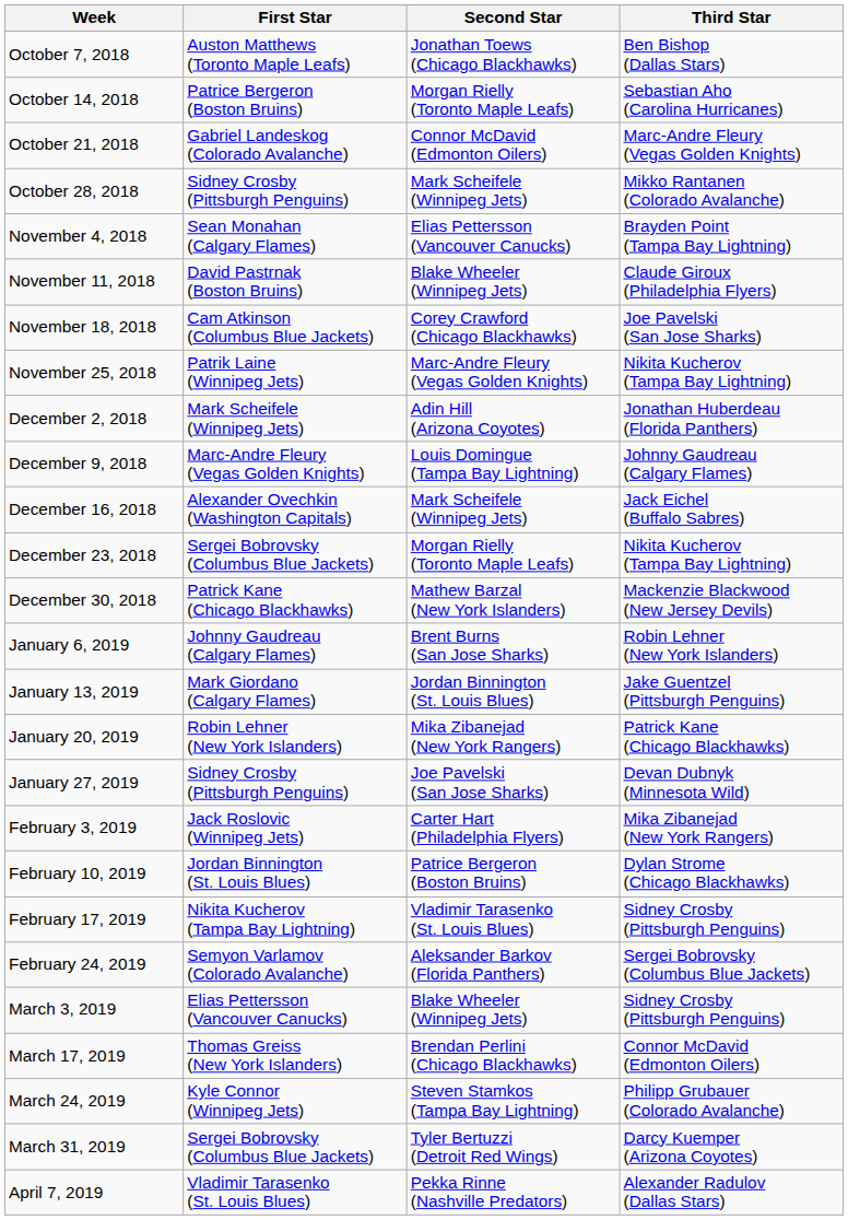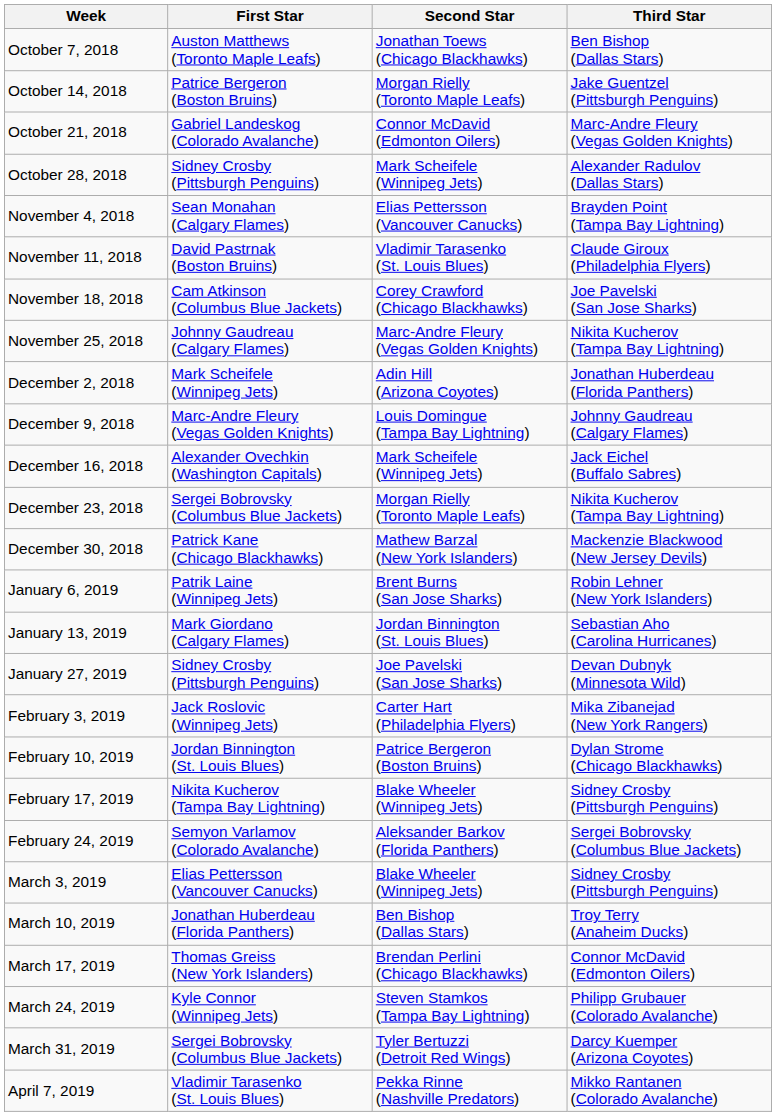 <table class="wikitable" style="width: 50em;">
 <tr style="text-align:center;">
 <th>Week</th>
 <th>First Star</th>
 <th>Second Star</th>
 <th>Third Star</th>
 </tr>
 <tr>
 <td>October 7, 2018</td>
 <td><a href='#'>Auston Matthews</a><br>(<a href='#'>Toronto Maple Leafs</a>)</td>
 <td><a href='#'>Jonathan Toews</a><br>(<a href='#'>Chicago Blackhawks</a>)</td>
 <td><a href='#'>Ben Bishop</a><br>(<a href='#'>Dallas Stars</a>)</td>
 </tr>
 <tr>
 <td>October 14, 2018</td>
 <td><a href='#'>Patrice Bergeron</a><br>(<a href='#'>Boston Bruins</a>)</td>
 <td><a href='#'>Morgan Rielly</a><br>(<a href='#'>Toronto Maple Leafs</a>)</td>
-<td><a href='#'>Sebastian Aho</a><br>(<a href='#'>Carolina Hurricanes</a>)</td>
+<td><a href='#'>Jake Guentzel</a><br>(<a href='#'>Pittsburgh Penguins</a>)</td>
 </tr>
 <tr>
 <td>October 21, 2018</td>
 <td><a href='#'>Gabriel Landeskog</a><br>(<a href='#'>Colorado Avalanche</a>)</td>
 <td><a href='#'>Connor McDavid</a><br>(<a href='#'>Edmonton Oilers</a>)</td>
 <td><a href='#'>Marc-Andre Fleury</a><br>(<a href='#'>Vegas Golden Knights</a>)</td>
 </tr>
 <tr>
 <td>October 28, 2018</td>
 <td><a href='#'>Sidney Crosby</a><br>(<a href='#'>Pittsburgh Penguins</a>)</td>
 <td><a href='#'>Mark Scheifele </a><br>(<a href='#'>Winnipeg Jets</a>)</td>
-<td><a href='#'>Mikko Rantanen</a><br>(<a href='#'>Colorado Avalanche</a>)</td>
+<td><a href='#'>Alexander Radulov</a><br>(<a href='#'>Dallas Stars</a>)</td>
 </tr>
 <tr>
 <td>November 4, 2018</td>
 <td><a href='#'>Sean Monahan</a><br>(<a href='#'>Calgary Flames</a>)</td>
 <td><a href='#'>Elias Pettersson</a><br>(<a href='#'>Vancouver Canucks</a>)</td>
 <td><a href='#'>Brayden Point</a><br>(<a href='#'>Tampa Bay Lightning</a>)</td>
 </tr>
 <tr>
 <td>November 11, 2018</td>
 <td><a href='#'>David Pastrnak</a><br>(<a href='#'>Boston Bruins</a>)</td>
-<td><a href='#'>Blake Wheeler</a><br>(<a href='#'>Winnipeg Jets</a>)</td>
+<td><a href='#'>Vladimir Tarasenko</a><br>(<a href='#'>St. Louis Blues</a>)</td>
 <td><a href='#'>Claude Giroux</a><br>(<a href='#'>Philadelphia Flyers</a>)</td>
 </tr>
 <tr>
 <td>November 18, 2018</td>
 <td><a href='#'>Cam Atkinson</a><br>(<a href='#'>Columbus Blue Jackets</a>)</td>
 <td><a href='#'>Corey Crawford</a><br>(<a href='#'>Chicago Blackhawks</a>)</td>
 <td><a href='#'>Joe Pavelski</a><br>(<a href='#'>San Jose Sharks</a>)</td>
 </tr>
 <tr>
 <td>November 25, 2018</td>
-<td><a href='#'>Patrik Laine</a><br>(<a href='#'>Winnipeg Jets</a>)</td>
+<td><a href='#'>Johnny Gaudreau</a><br>(<a href='#'>Calgary Flames</a>)</td>
 <td><a href='#'>Marc-Andre Fleury</a><br>(<a href='#'>Vegas Golden Knights</a>)</td>
 <td><a href='#'>Nikita Kucherov</a><br>(<a href='#'>Tampa Bay Lightning</a>)</td>
 </tr>
 <tr>
 <td>December 2, 2018</td>
 <td><a href='#'>Mark Scheifele</a><br>(<a href='#'>Winnipeg Jets</a>)</td>
 <td><a href='#'>Adin Hill</a><br>(<a href='#'>Arizona Coyotes</a>)</td>
 <td><a href='#'>Jonathan Huberdeau</a><br>(<a href='#'>Florida Panthers</a>)</td>
 </tr>
 <tr>
 <td>December 9, 2018</td>
 <td><a href='#'>Marc-Andre Fleury</a><br>(<a href='#'>Vegas Golden Knights</a>)</td>
 <td><a href='#'>Louis Domingue</a><br>(<a href='#'>Tampa Bay Lightning</a>)</td>
 <td><a href='#'>Johnny Gaudreau</a><br>(<a href='#'>Calgary Flames</a>)</td>
 </tr>
 <tr>
 <td>December 16, 2018</td>
 <td><a href='#'>Alexander Ovechkin</a><br>(<a href='#'>Washington Capitals</a>)</td>
 <td><a href='#'>Mark Scheifele</a><br>(<a href='#'>Winnipeg Jets</a>)</td>
 <td><a href='#'>Jack Eichel</a><br>(<a href='#'>Buffalo Sabres</a>)</td>
 </tr>
 <tr>
 <td>December 23, 2018</td>
 <td><a href='#'>Sergei Bobrovsky</a><br>(<a href='#'>Columbus Blue Jackets</a>)</td>
 <td><a href='#'>Morgan Rielly</a><br>(<a href='#'>Toronto Maple Leafs</a>)</td>
 <td><a href='#'>Nikita Kucherov</a><br>(<a href='#'>Tampa Bay Lightning</a>)</td>
 </tr>
 <tr>
 <td>December 30, 2018</td>
 <td><a href='#'>Patrick Kane</a><br>(<a href='#'>Chicago Blackhawks</a>)</td>
 <td><a href='#'>Mathew Barzal</a><br>(<a href='#'>New York Islanders</a>)</td>
 <td><a href='#'>Mackenzie Blackwood</a><br>(<a href='#'>New Jersey Devils</a>)</td>
 </tr>
 <tr>
 <td>January 6, 2019</td>
-<td><a href='#'>Johnny Gaudreau</a><br>(<a href='#'>Calgary Flames</a>)</td>
+<td><a href='#'>Patrik Laine</a><br>(<a href='#'>Winnipeg Jets</a>)</td>
 <td><a href='#'>Brent Burns</a><br>(<a href='#'>San Jose Sharks</a>)</td>
 <td><a href='#'>Robin Lehner</a><br>(<a href='#'>New York Islanders</a>)</td>
 </tr>
 <tr>
 <td>January 13, 2019</td>
 <td><a href='#'>Mark Giordano</a><br>(<a href='#'>Calgary Flames</a>)</td>
 <td><a href='#'>Jordan Binnington</a><br>(<a href='#'>St. Louis Blues</a>)</td>
-<td><a href='#'>Jake Guentzel</a><br>(<a href='#'>Pittsburgh Penguins</a>)</td>
-</tr>
-<tr>
-<td>January 20, 2019</td>
-<td><a href='#'>Robin Lehner</a><br>(<a href='#'>New York Islanders</a>)</td>
-<td><a href='#'>Mika Zibanejad</a><br>(<a href='#'>New York Rangers</a>)</td>
-<td><a href='#'>Patrick Kane</a><br>(<a href='#'>Chicago Blackhawks</a>)</td>
+<td><a href='#'>Sebastian Aho</a><br>(<a href='#'>Carolina Hurricanes</a>)</td>
 </tr>
 <tr>
 <td>January 27, 2019</td>
 <td><a href='#'>Sidney Crosby</a><br>(<a href='#'>Pittsburgh Penguins</a>)</td>
 <td><a href='#'>Joe Pavelski</a><br>(<a href='#'>San Jose Sharks</a>)</td>
 <td><a href='#'>Devan Dubnyk</a><br>(<a href='#'>Minnesota Wild</a>)</td>
 </tr>
 <tr>
 <td>February 3, 2019</td>
 <td><a href='#'>Jack Roslovic</a><br>(<a href='#'>Winnipeg Jets</a>)</td>
 <td><a href='#'>Carter Hart</a><br>(<a href='#'>Philadelphia Flyers</a>)</td>
 <td><a href='#'>Mika Zibanejad</a><br>(<a href='#'>New York Rangers</a>)</td>
 </tr>
 <tr>
 <td>February 10, 2019</td>
 <td><a href='#'>Jordan Binnington</a><br>(<a href='#'>St. Louis Blues</a>)</td>
 <td><a href='#'>Patrice Bergeron</a><br>(<a href='#'>Boston Bruins</a>)</td>
 <td><a href='#'>Dylan Strome</a><br>(<a href='#'>Chicago Blackhawks</a>)</td>
 </tr>
 <tr>
 <td>February 17, 2019</td>
 <td><a href='#'>Nikita Kucherov</a><br>(<a href='#'>Tampa Bay Lightning</a>)</td>
-<td><a href='#'>Vladimir Tarasenko</a><br>(<a href='#'>St. Louis Blues</a>)</td>
+<td><a href='#'>Blake Wheeler</a><br>(<a href='#'>Winnipeg Jets</a>)</td>
 <td><a href='#'>Sidney Crosby</a><br>(<a href='#'>Pittsburgh Penguins</a>)</td>
 </tr>
 <tr>
 <td>February 24, 2019</td>
 <td><a href='#'>Semyon Varlamov</a><br>(<a href='#'>Colorado Avalanche</a>)</td>
 <td><a href='#'>Aleksander Barkov</a><br>(<a href='#'>Florida Panthers</a>)</td>
 <td><a href='#'>Sergei Bobrovsky</a><br>(<a href='#'>Columbus Blue Jackets</a>)</td>
 </tr>
 <tr>
 <td>March 3, 2019</td>
 <td><a href='#'>Elias Pettersson</a><br>(<a href='#'>Vancouver Canucks</a>)</td>
 <td><a href='#'>Blake Wheeler</a><br>(<a href='#'>Winnipeg Jets</a>)</td>
 <td><a href='#'>Sidney Crosby</a><br>(<a href='#'>Pittsburgh Penguins</a>)</td>
+</tr>
+<tr>
+<td>March 10, 2019</td>
+<td><a href='#'>Jonathan Huberdeau</a><br>(<a href='#'>Florida Panthers</a>)</td>
+<td><a href='#'>Ben Bishop</a><br>(<a href='#'>Dallas Stars</a>)</td>
+<td><a href='#'>Troy Terry</a><br>(<a href='#'>Anaheim Ducks</a>)</td>
 </tr>
 <tr>
 <td>March 17, 2019</td>
 <td><a href='#'>Thomas Greiss</a><br>(<a href='#'>New York Islanders</a>)</td>
 <td><a href='#'>Brendan Perlini</a><br>(<a href='#'>Chicago Blackhawks</a>)</td>
 <td><a href='#'>Connor McDavid</a><br>(<a href='#'>Edmonton Oilers</a>)</td>
 </tr>
 <tr>
 <td>March 24, 2019</td>
 <td><a href='#'>Kyle Connor</a><br>(<a href='#'>Winnipeg Jets</a>)</td>
 <td><a href='#'>Steven Stamkos</a><br>(<a href='#'>Tampa Bay Lightning</a>)</td>
 <td><a href='#'>Philipp Grubauer</a><br>(<a href='#'>Colorado Avalanche</a>)</td>
 </tr>
 <tr>
 <td>March 31, 2019</td>
 <td><a href='#'>Sergei Bobrovsky</a><br>(<a href='#'>Columbus Blue Jackets</a>)</td>
 <td><a href='#'>Tyler Bertuzzi</a><br>(<a href='#'>Detroit Red Wings</a>)</td>
 <td><a href='#'>Darcy Kuemper</a><br>(<a href='#'>Arizona Coyotes</a>)</td>
 </tr>
 <tr>
 <td>April 7, 2019</td>
 <td><a href='#'>Vladimir Tarasenko</a><br>(<a href='#'>St. Louis Blues</a>)</td>
 <td><a href='#'>Pekka Rinne</a><br>(<a href='#'>Nashville Predators</a>)</td>
-<td><a href='#'>Alexander Radulov</a><br>(<a href='#'>Dallas Stars</a>)</td>
+<td><a href='#'>Mikko Rantanen</a><br>(<a href='#'>Colorado Avalanche</a>)</td>
 </tr>
 </table>
